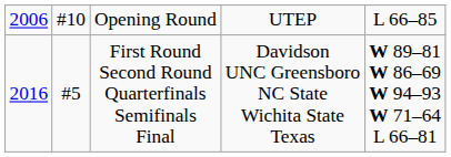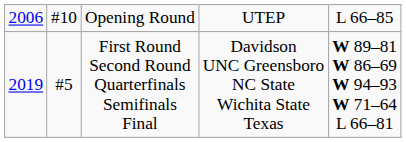 <table class="wikitable">
 <tr align="center">
 <td><a href='#'>2006</a></td>
 <td>#10</td>
 <td>Opening Round</td>
 <td>UTEP</td>
 <td>L 66–85</td>
 </tr>
 <tr align="center">
-<td><a href='#'>2016</a></td>
+<td><a href='#'>2019</a></td>
 <td>#5</td>
 <td>First Round<br>Second Round<br>Quarterfinals<br>Semifinals<br>Final</td>
 <td>Davidson<br>UNC Greensboro<br>NC State<br>Wichita State<br>Texas</td>
 <td><strong>W</strong> 89–81<br><strong>W</strong> 86–69<br> <strong>W</strong> 94–93<br><strong>W</strong> 71–64<br>L 66–81</td>
 </tr>
 </table>
